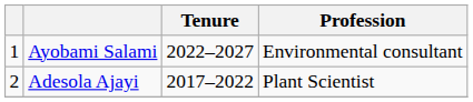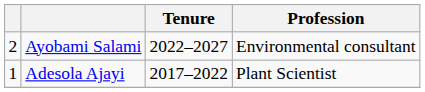 <table class="wikitable">
 <tr>
 <th></th>
 <th></th>
 <th>Tenure</th>
 <th>Profession</th>
 </tr>
 <tr>
-<td>1</td>
+<td>2</td>
 <td><a href='#'>Ayobami Salami</a></td>
 <td>2022–2027</td>
 <td>Environmental consultant</td>
 </tr>
 <tr>
-<td>2</td>
+<td>1</td>
 <td><a href='#'>Adesola Ajayi</a></td>
 <td>2017–2022</td>
 <td>Plant Scientist</td>
 </tr>
 <tr>
 </tr>
 </table>
